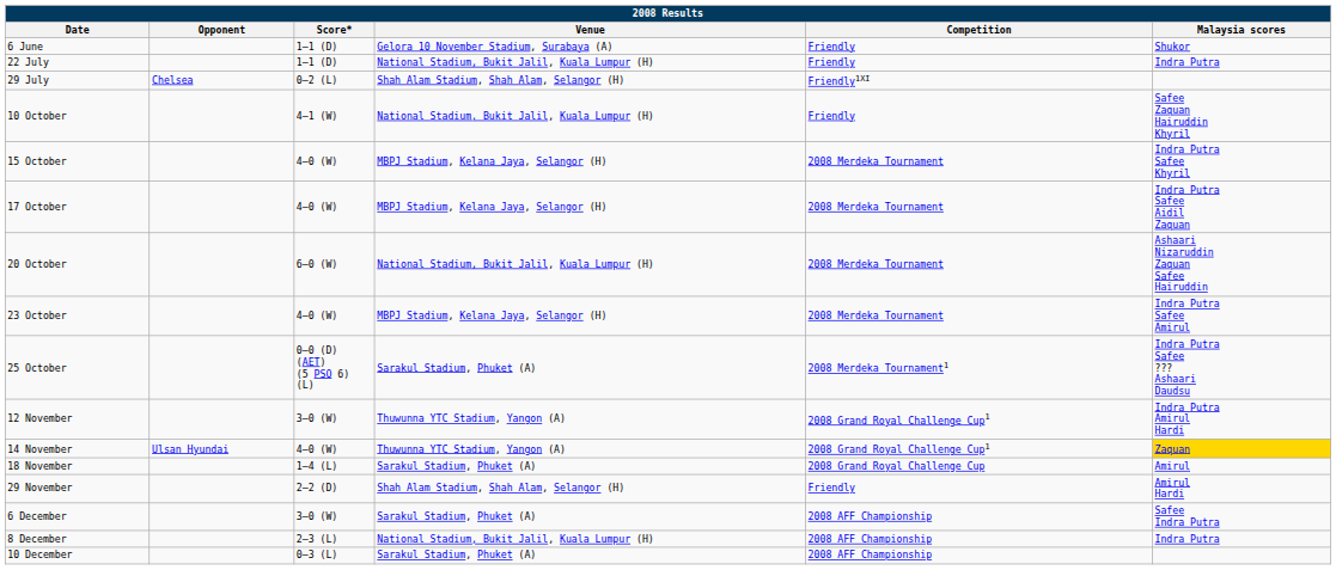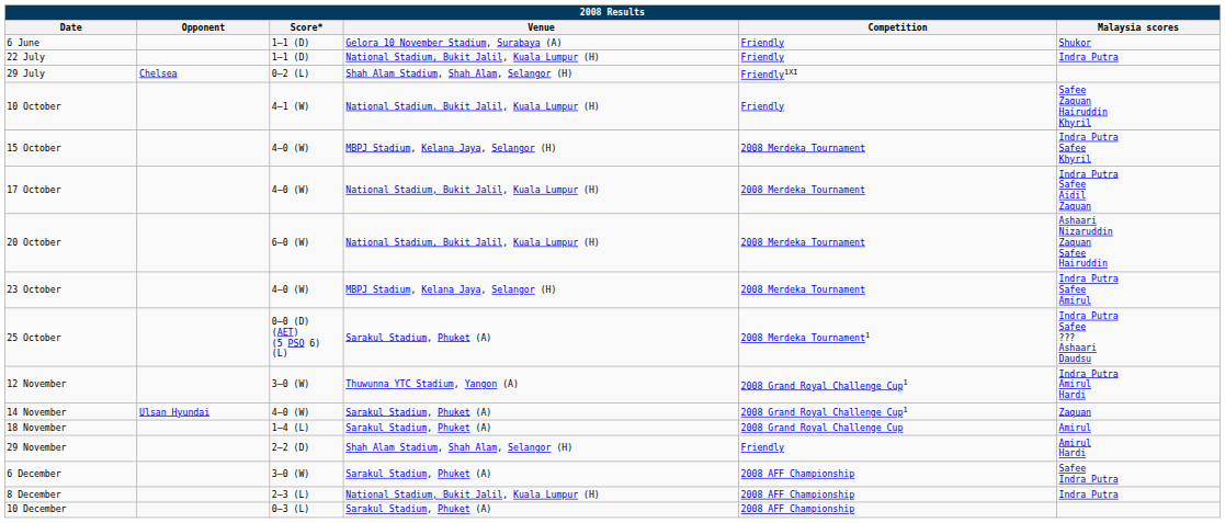 <table class="wikitable" width=100% style="text-align:left;font-size:90%;">
 <tr>
 <th colspan=9 style="background: #013A5E; color: #FFFFFF;">2008 Results</th>
 </tr>
 <tr>
 <th width=80>Date</th>
 <th width=80>Opponent</th>
 <th width=20>Score*</th>
 <th width=250>Venue</th>
 <th width=200>Competition</th>
 <th width=100>Malaysia scores</th>
 </tr>
 <tr>
 <td>6 June</td>
 <td></td>
 <td>1–1 (D)</td>
 <td><a href='#'>Gelora 10 November Stadium</a>, <a href='#'>Surabaya</a> (A)</td>
 <td><a href='#'>Friendly</a></td>
 <td><a href='#'>Shukor</a> </td>
 </tr>
 <tr>
 <td>22 July</td>
 <td></td>
 <td>1–1 (D)</td>
 <td><a href='#'>National Stadium, Bukit Jalil</a>, <a href='#'>Kuala Lumpur</a> (H)</td>
 <td><a href='#'>Friendly</a></td>
 <td><a href='#'>Indra Putra</a> </td>
 </tr>
 <tr>
 <td>29 July</td>
 <td> <a href='#'>Chelsea</a></td>
 <td>0–2 (L)</td>
 <td><a href='#'>Shah Alam Stadium</a>, <a href='#'>Shah Alam</a>, <a href='#'>Selangor</a> (H)</td>
 <td><a href='#'>Friendly</a><sup>1XI</sup></td>
 <td></td>
 </tr>
 <tr>
 <td>10 October</td>
 <td></td>
 <td>4–1 (W)</td>
 <td><a href='#'>National Stadium, Bukit Jalil</a>, <a href='#'>Kuala Lumpur</a> (H)</td>
 <td><a href='#'>Friendly</a></td>
 <td><a href='#'>Safee</a> <br><a href='#'>Zaquan</a> <br><a href='#'>Hairuddin</a> <br><a href='#'>Khyril</a> </td>
 </tr>
 <tr>
 <td>15 October</td>
 <td></td>
 <td>4–0 (W)</td>
 <td><a href='#'>MBPJ Stadium</a>, <a href='#'>Kelana Jaya</a>, <a href='#'>Selangor</a> (H)</td>
 <td><a href='#'>2008 Merdeka Tournament</a></td>
 <td><a href='#'>Indra Putra</a> <br><a href='#'>Safee</a> <br><a href='#'>Khyril</a> </td>
 </tr>
 <tr>
 <td>17 October</td>
 <td></td>
 <td>4–0 (W)</td>
-<td><a href='#'>MBPJ Stadium</a>, <a href='#'>Kelana Jaya</a>, <a href='#'>Selangor</a> (H)</td>
+<td><a href='#'>National Stadium, Bukit Jalil</a>, <a href='#'>Kuala Lumpur</a> (H)</td>
 <td><a href='#'>2008 Merdeka Tournament</a></td>
 <td><a href='#'>Indra Putra</a> <br><a href='#'>Safee</a> <br><a href='#'>Aidil</a> <br><a href='#'>Zaquan</a> </td>
 </tr>
 <tr>
 <td>20 October</td>
 <td></td>
 <td>6–0 (W)</td>
 <td><a href='#'>National Stadium, Bukit Jalil</a>, <a href='#'>Kuala Lumpur</a> (H)</td>
 <td><a href='#'>2008 Merdeka Tournament</a></td>
 <td><a href='#'>Ashaari</a> <br><a href='#'>Nizaruddin</a> <br><a href='#'>Zaquan</a> <br><a href='#'>Safee</a> <br><a href='#'>Hairuddin</a> </td>
 </tr>
 <tr>
 <td>23 October</td>
 <td></td>
 <td>4–0 (W)</td>
 <td><a href='#'>MBPJ Stadium</a>, <a href='#'>Kelana Jaya</a>, <a href='#'>Selangor</a> (H)</td>
 <td><a href='#'>2008 Merdeka Tournament</a></td>
 <td><a href='#'>Indra Putra</a> <br><a href='#'>Safee</a> <br><a href='#'>Amirul</a> </td>
 </tr>
 <tr>
 <td>25 October</td>
 <td></td>
 <td>0–0 (D) (<a href='#'>AET</a>)<br>(5 <a href='#'>PSO</a> 6) (L)</td>
 <td><a href='#'>Sarakul Stadium</a>, <a href='#'>Phuket</a> (A)</td>
 <td><a href='#'>2008 Merdeka Tournament</a><sup>1</sup></td>
 <td><a href='#'>Indra Putra</a> <br><a href='#'>Safee</a> <br>??? <br><a href='#'>Ashaari</a> <br><a href='#'>Daudsu</a> </td>
 </tr>
 <tr>
 <td>12 November</td>
 <td></td>
 <td>3–0 (W)</td>
 <td><a href='#'>Thuwunna YTC Stadium</a>, <a href='#'>Yangon</a> (A)</td>
 <td><a href='#'>2008 Grand Royal Challenge Cup</a><sup>1</sup></td>
 <td><a href='#'>Indra Putra</a> <br><a href='#'>Amirul</a> <br><a href='#'>Hardi</a> </td>
 </tr>
 <tr>
 <td>14 November</td>
 <td> <a href='#'>Ulsan Hyundai</a></td>
 <td>4–0 (W)</td>
-<td><a href='#'>Thuwunna YTC Stadium</a>, <a href='#'>Yangon</a> (A)</td>
+<td><a href='#'>Sarakul Stadium</a>, <a href='#'>Phuket</a> (A)</td>
 <td><a href='#'>2008 Grand Royal Challenge Cup</a><sup>1</sup></td>
-<td style="background: gold;"><a href='#'>Zaquan</a> </td>
+<td><a href='#'>Zaquan</a> </td>
 </tr>
 <tr>
 <td>18 November</td>
 <td></td>
 <td>1–4 (L)</td>
 <td><a href='#'>Sarakul Stadium</a>, <a href='#'>Phuket</a> (A)</td>
 <td><a href='#'>2008 Grand Royal Challenge Cup</a></td>
 <td><a href='#'>Amirul</a> </td>
 </tr>
 <tr>
 <td>29 November</td>
 <td></td>
 <td>2–2 (D)</td>
 <td><a href='#'>Shah Alam Stadium</a>, <a href='#'>Shah Alam</a>, <a href='#'>Selangor</a> (H)</td>
 <td><a href='#'>Friendly</a></td>
 <td><a href='#'>Amirul</a> <br><a href='#'>Hardi</a> </td>
 </tr>
 <tr>
 <td>6 December</td>
 <td></td>
 <td>3–0 (W)</td>
 <td><a href='#'>Sarakul Stadium</a>, <a href='#'>Phuket</a> (A)</td>
 <td><a href='#'>2008 AFF Championship</a></td>
 <td><a href='#'>Safee</a> <br><a href='#'>Indra Putra</a> </td>
 </tr>
 <tr>
 <td>8 December</td>
 <td></td>
 <td>2–3 (L)</td>
 <td><a href='#'>National Stadium, Bukit Jalil</a>, <a href='#'>Kuala Lumpur</a> (H)</td>
 <td><a href='#'>2008 AFF Championship</a></td>
 <td><a href='#'>Indra Putra</a> </td>
 </tr>
 <tr>
 <td>10 December</td>
 <td></td>
 <td>0–3 (L)</td>
 <td><a href='#'>Sarakul Stadium</a>, <a href='#'>Phuket</a> (A)</td>
 <td><a href='#'>2008 AFF Championship</a></td>
 <td></td>
 </tr>
 </table>
